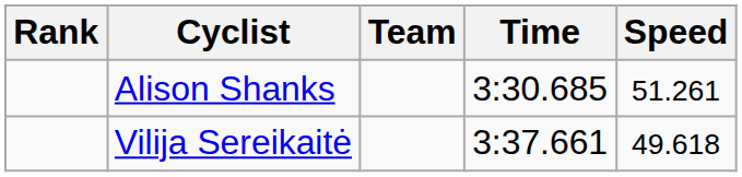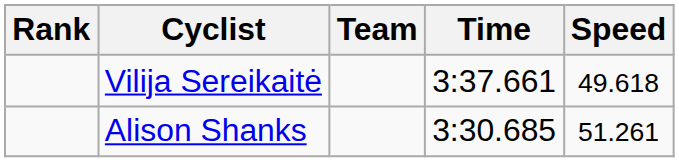 <table class="wikitable sortable" style="text-align:center;">
 <tr>
 <th>Rank</th>
 <th class="unsortable">Cyclist</th>
 <th>Team</th>
 <th>Time</th>
 <th>Speed</th>
 </tr>
 <tr>
 <td align=center></td>
+<td align=left><a href='#'>Vilija Sereikaitė</a></td>
+<td align=left></td>
+<td>3:37.661</td>
+<td><small>49.618</small></td>
+</tr>
+<tr>
+<td align=center></td>
 <td align=left><a href='#'>Alison Shanks</a></td>
 <td align=left></td>
 <td>3:30.685</td>
 <td><small>51.261</small></td>
 </tr>
-<tr>
-<td align=center></td>
-<td align=left><a href='#'>Vilija Sereikaitė</a></td>
-<td align=left></td>
-<td>3:37.661</td>
-<td><small>49.618</small></td>
-</tr>
 </table>
